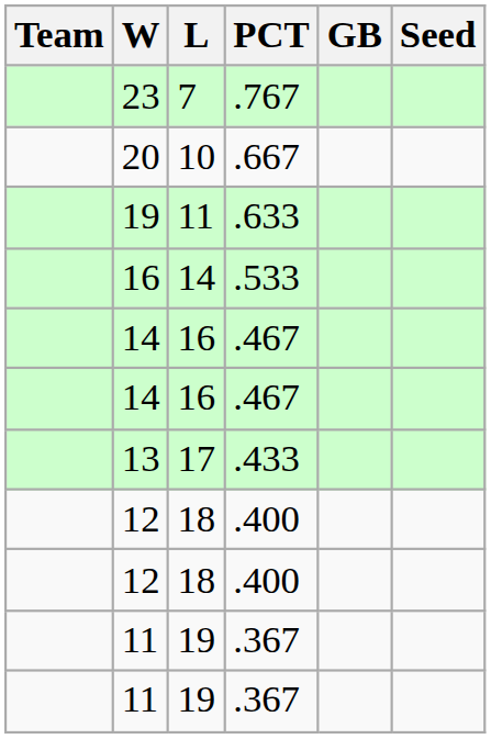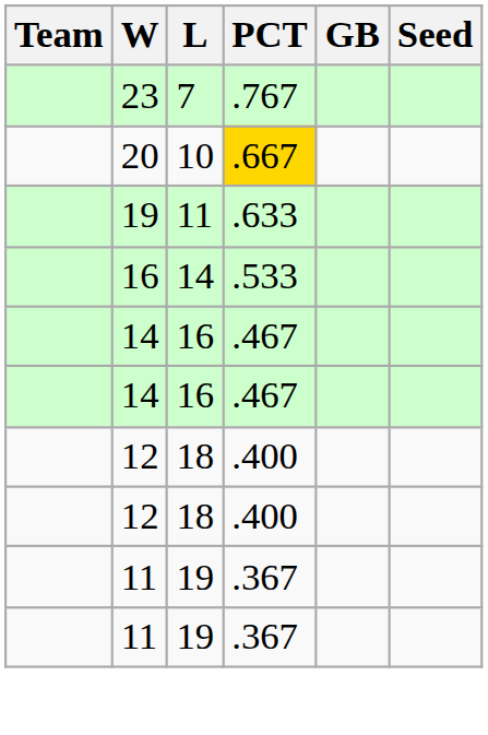 <table class=wikitable>
 <tr>
 <th>Team</th>
 <th>W</th>
 <th>L</th>
 <th>PCT</th>
 <th>GB</th>
 <th>Seed</th>
 </tr>
 <tr bgcolor="#ccffcc">
 <td></td>
 <td>23</td>
 <td>7</td>
 <td>.767</td>
 <td></td>
 <td></td>
 </tr>
 <tr>
 <td></td>
 <td>20</td>
 <td>10</td>
-<td>.667</td>
+<td style="background: gold;">.667</td>
 <td></td>
 <td></td>
 </tr>
 <tr bgcolor="#ccffcc">
 <td></td>
 <td>19</td>
 <td>11</td>
 <td>.633</td>
 <td></td>
 <td></td>
 </tr>
 <tr bgcolor="#ccffcc">
 <td></td>
 <td>16</td>
 <td>14</td>
 <td>.533</td>
 <td></td>
 <td></td>
 </tr>
 <tr bgcolor="#ccffcc">
 <td></td>
 <td>14</td>
 <td>16</td>
 <td>.467</td>
 <td></td>
 <td></td>
 </tr>
 <tr bgcolor="#ccffcc">
 <td></td>
 <td>14</td>
 <td>16</td>
 <td>.467</td>
-<td></td>
-<td></td>
-</tr>
-<tr bgcolor="#ccffcc">
-<td></td>
-<td>13</td>
-<td>17</td>
-<td>.433</td>
 <td></td>
 <td></td>
 </tr>
 <tr>
 <td></td>
 <td>12</td>
 <td>18</td>
 <td>.400</td>
 <td></td>
 <td></td>
 </tr>
 <tr>
 <td></td>
 <td>12</td>
 <td>18</td>
 <td>.400</td>
 <td></td>
 <td></td>
 </tr>
 <tr>
 <td></td>
 <td>11</td>
 <td>19</td>
 <td>.367</td>
 <td></td>
 <td></td>
 </tr>
 <tr>
 <td></td>
 <td>11</td>
 <td>19</td>
 <td>.367</td>
 <td></td>
 <td></td>
 </tr>
 </table>
